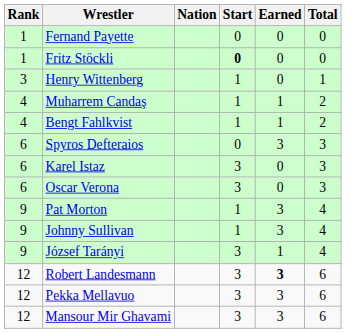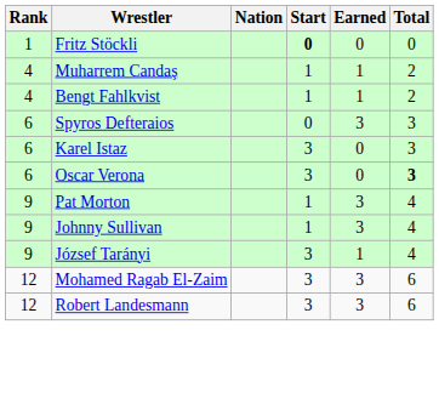 <table class="wikitable sortable" style="text-align:center;">
 <tr>
 <th>Rank</th>
 <th>Wrestler</th>
 <th>Nation</th>
 <th>Start</th>
 <th>Earned</th>
 <th>Total</th>
 </tr>
 <tr style="background:#cfc;">
 <td>1</td>
-<td align=left><a href='#'>Fernand Payette</a></td>
-<td align=left></td>
-<td>0</td>
-<td>0</td>
-<td>0</td>
-</tr>
-<tr style="background:#cfc;">
-<td>1</td>
 <td align=left><a href='#'>Fritz Stöckli</a></td>
 <td align=left></td>
 <td><strong>0</strong></td>
 <td>0</td>
 <td>0</td>
-</tr>
-<tr style="background:#cfc;">
-<td>3</td>
-<td align=left><a href='#'>Henry Wittenberg</a></td>
-<td align=left></td>
-<td>1</td>
-<td>0</td>
-<td>1</td>
 </tr>
 <tr style="background:#cfc;">
 <td>4</td>
 <td align=left><a href='#'>Muharrem Candaş</a></td>
 <td align=left></td>
 <td>1</td>
 <td>1</td>
 <td>2</td>
 </tr>
 <tr style="background:#cfc;">
 <td>4</td>
 <td align=left><a href='#'>Bengt Fahlkvist</a></td>
 <td align=left></td>
 <td>1</td>
 <td>1</td>
 <td>2</td>
 </tr>
 <tr style="background:#cfc;">
 <td>6</td>
 <td align=left><a href='#'>Spyros Defteraios</a></td>
 <td align=left></td>
 <td>0</td>
 <td>3</td>
 <td>3</td>
 </tr>
 <tr style="background:#cfc;">
 <td>6</td>
 <td align=left><a href='#'>Karel Istaz</a></td>
 <td align=left></td>
 <td>3</td>
 <td>0</td>
 <td>3</td>
 </tr>
 <tr style="background:#cfc;">
 <td>6</td>
 <td align=left><a href='#'>Oscar Verona</a></td>
 <td align=left></td>
 <td>3</td>
 <td>0</td>
-<td>3</td>
+<td><strong>3</strong></td>
 </tr>
 <tr style="background:#cfc;">
 <td>9</td>
 <td align=left><a href='#'>Pat Morton</a></td>
 <td align=left></td>
 <td>1</td>
 <td>3</td>
 <td>4</td>
 </tr>
 <tr style="background:#cfc;">
 <td>9</td>
 <td align=left><a href='#'>Johnny Sullivan</a></td>
 <td align=left></td>
 <td>1</td>
 <td>3</td>
 <td>4</td>
 </tr>
 <tr style="background:#cfc;">
 <td>9</td>
 <td align=left><a href='#'>József Tarányi</a></td>
 <td align=left></td>
 <td>3</td>
 <td>1</td>
 <td>4</td>
 </tr>
 <tr>
 <td>12</td>
-<td align=left><a href='#'>Robert Landesmann</a></td>
-<td align=left></td>
-<td>3</td>
-<td><strong>3</strong></td>
-<td>6</td>
-</tr>
-<tr>
-<td>12</td>
-<td align=left><a href='#'>Pekka Mellavuo</a></td>
+<td align=left><a href='#'>Mohamed Ragab El-Zaim</a></td>
 <td align=left></td>
 <td>3</td>
 <td>3</td>
 <td>6</td>
 </tr>
 <tr>
 <td>12</td>
-<td align=left><a href='#'>Mansour Mir Ghavami</a></td>
+<td align=left><a href='#'>Robert Landesmann</a></td>
 <td align=left></td>
 <td>3</td>
 <td>3</td>
 <td>6</td>
 </tr>
 </table>
